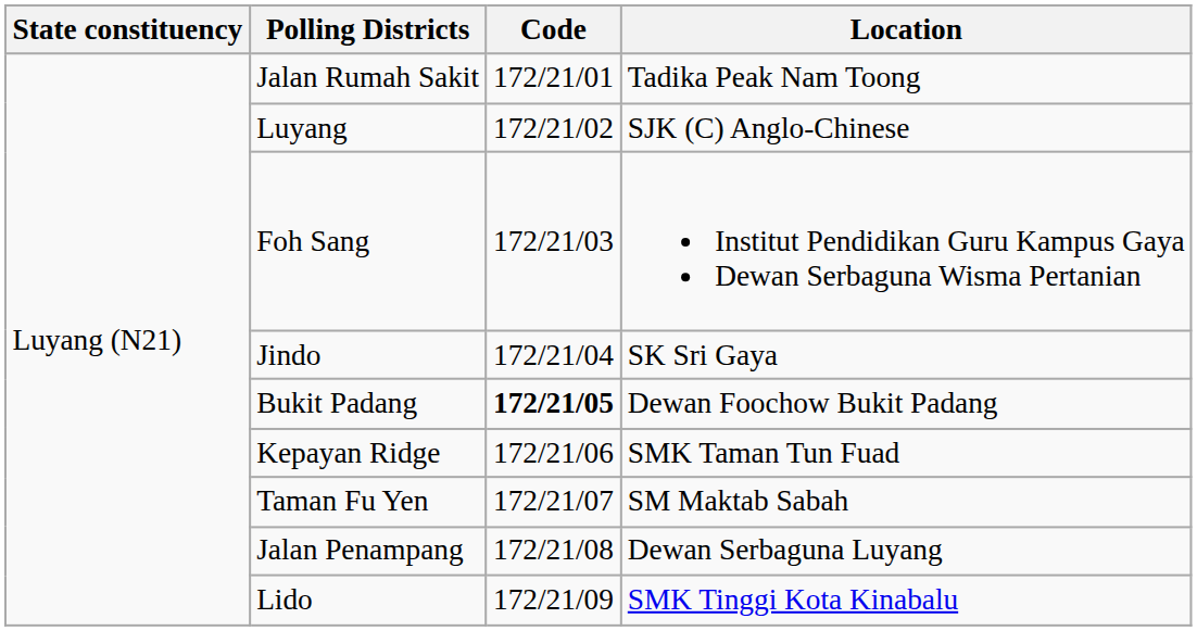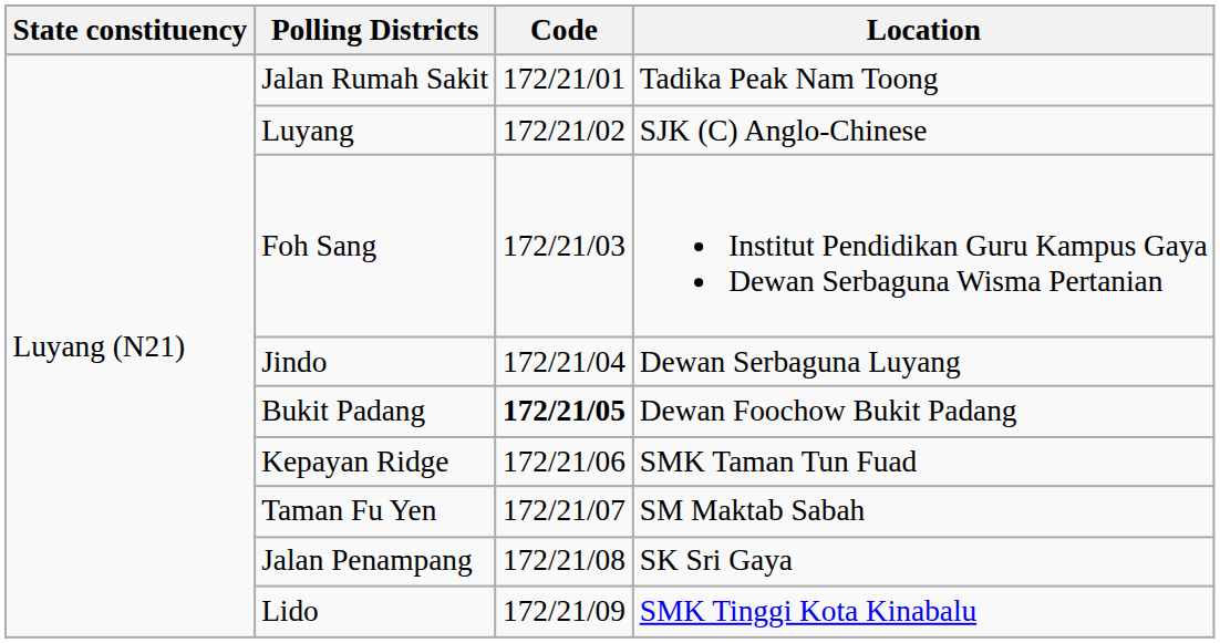 <table class="wikitable sortable mw-collapsible" style="white-space:nowrap;font-size:85%">
 <tr>
 <th>State constituency</th>
 <th>Polling Districts</th>
 <th>Code</th>
 <th>Location</th>
 </tr>
 <tr>
 <td rowspan="9">Luyang (N21)</td>
 <td>Jalan Rumah Sakit</td>
 <td>172/21/01</td>
 <td>Tadika Peak Nam Toong</td>
 </tr>
 <tr>
 <td>Luyang</td>
 <td>172/21/02</td>
 <td>SJK (C) Anglo-Chinese</td>
 </tr>
 <tr>
 <td>Foh Sang</td>
 <td>172/21/03</td>
 <td><br><ul><li>Institut Pendidikan Guru Kampus Gaya</li><li>Dewan Serbaguna Wisma Pertanian</li></ul></td>
 </tr>
 <tr>
 <td>Jindo</td>
 <td>172/21/04</td>
-<td>SK Sri Gaya</td>
+<td>Dewan Serbaguna Luyang</td>
 </tr>
 <tr>
 <td>Bukit Padang</td>
 <td><strong>172/21/05</strong></td>
 <td>Dewan Foochow Bukit Padang</td>
 </tr>
 <tr>
 <td>Kepayan Ridge</td>
 <td>172/21/06</td>
 <td>SMK Taman Tun Fuad</td>
 </tr>
 <tr>
 <td>Taman Fu Yen</td>
 <td>172/21/07</td>
 <td>SM Maktab Sabah</td>
 </tr>
 <tr>
 <td>Jalan Penampang</td>
 <td>172/21/08</td>
-<td>Dewan Serbaguna Luyang</td>
+<td>SK Sri Gaya</td>
 </tr>
 <tr>
 <td>Lido</td>
 <td>172/21/09</td>
 <td><a href='#'>SMK Tinggi Kota Kinabalu</a></td>
 </tr>
 </table>
